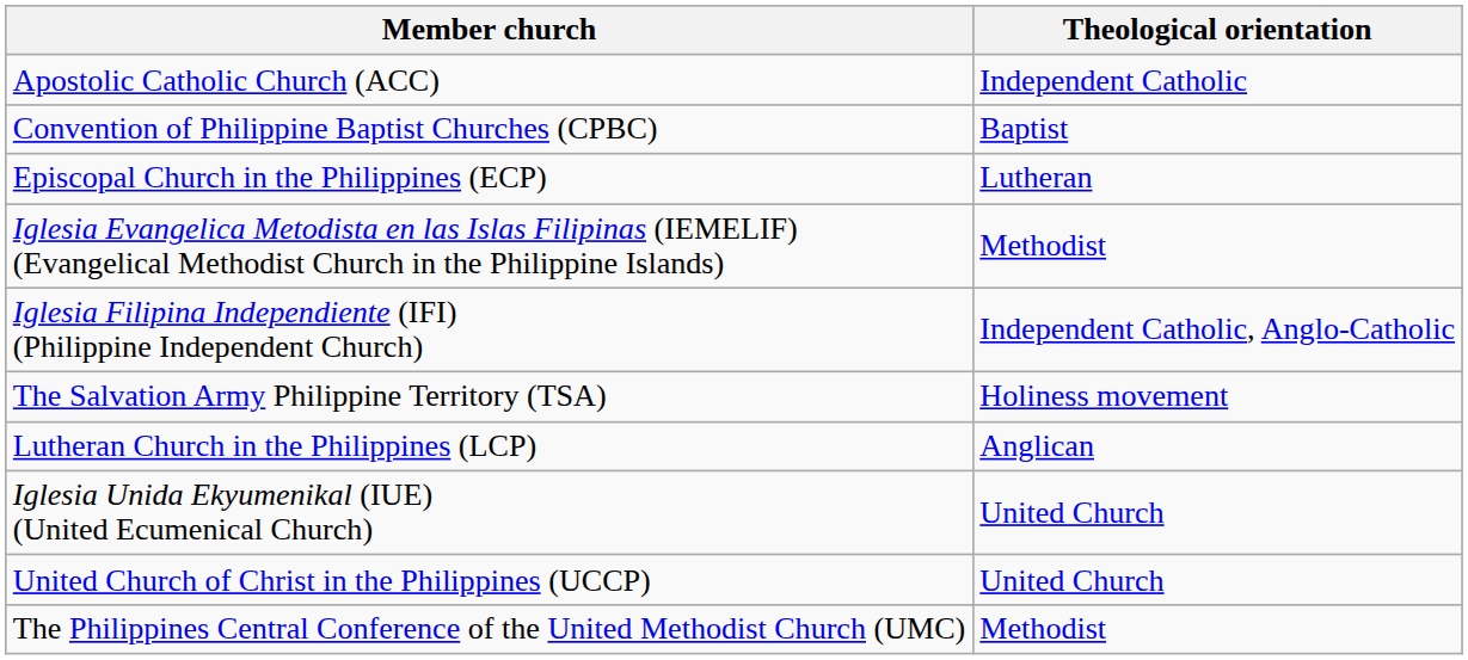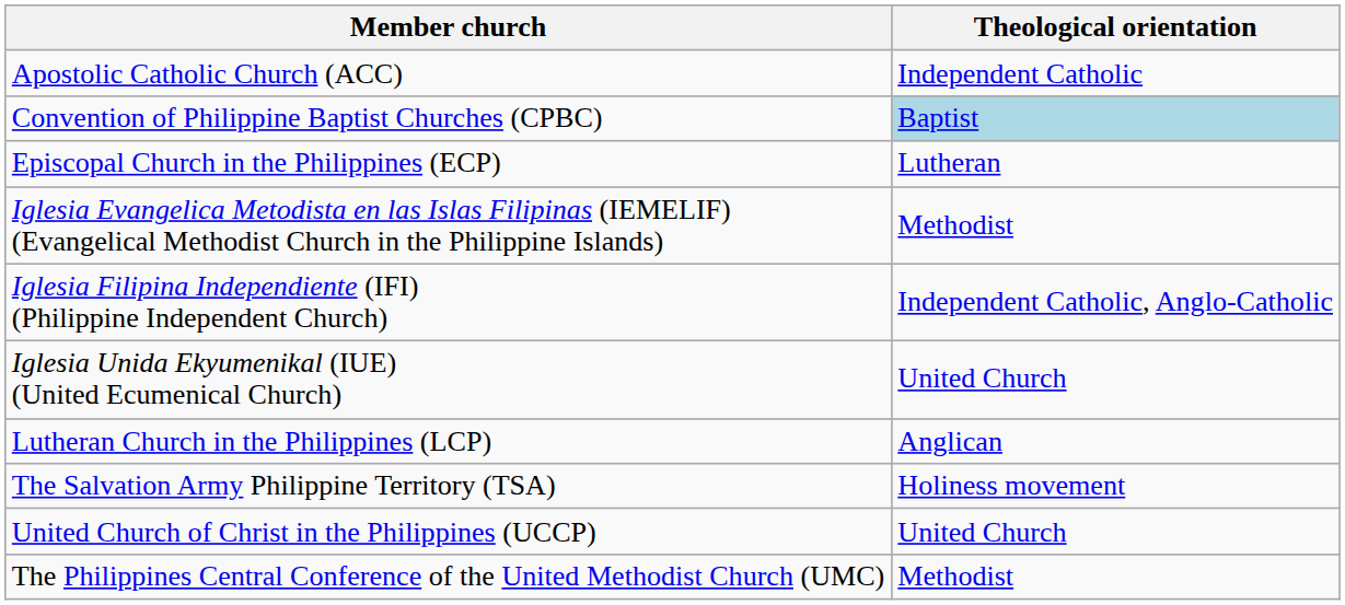 <table class="wikitable">
 <tr>
 <th><strong>Member church</strong></th>
 <th>Theological orientation</th>
 </tr>
 <tr>
 <td><a href='#'>Apostolic Catholic Church</a> (ACC)</td>
 <td><a href='#'>Independent Catholic</a></td>
 </tr>
 <tr>
 <td><a href='#'>Convention of Philippine Baptist Churches</a> (CPBC)</td>
-<td><a href='#'>Baptist</a></td>
+<td style="background: lightblue;"><a href='#'>Baptist</a></td>
 </tr>
 <tr>
 <td><a href='#'>Episcopal Church in the Philippines</a> (ECP)</td>
 <td><a href='#'>Lutheran</a></td>
 </tr>
 <tr>
 <td><em><a href='#'>Iglesia Evangelica Metodista en las Islas Filipinas</a></em> (IEMELIF) <br>(Evangelical Methodist Church in the Philippine Islands)</td>
 <td><a href='#'>Methodist</a></td>
 </tr>
 <tr>
 <td><a href='#'><em>Iglesia Filipina Independiente</em></a> (IFI) <br>(Philippine Independent Church)</td>
 <td><a href='#'>Independent Catholic</a>, <a href='#'>Anglo-Catholic</a></td>
 </tr>
 <tr>
-<td><a href='#'>The Salvation Army</a> Philippine Territory (TSA)</td>
-<td><a href='#'>Holiness movement</a></td>
+<td><em>Iglesia Unida Ekyumenikal</em> (IUE)<br>(United Ecumenical Church)</td>
+<td><a href='#'>United Church</a></td>
 </tr>
 <tr>
 <td><a href='#'>Lutheran Church in the Philippines</a> (LCP)</td>
 <td><a href='#'>Anglican</a></td>
 </tr>
 <tr>
-<td><em>Iglesia Unida Ekyumenikal</em> (IUE)<br>(United Ecumenical Church)</td>
-<td><a href='#'>United Church</a></td>
+<td><a href='#'>The Salvation Army</a> Philippine Territory (TSA)</td>
+<td><a href='#'>Holiness movement</a></td>
 </tr>
 <tr>
 <td><a href='#'>United Church of Christ in the Philippines</a> (UCCP)</td>
 <td><a href='#'>United Church</a></td>
 </tr>
 <tr>
 <td>The <a href='#'>Philippines Central Conference</a> of the <a href='#'>United Methodist Church</a> (UMC)</td>
 <td><a href='#'>Methodist</a></td>
 </tr>
 </table>
